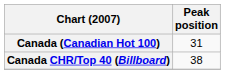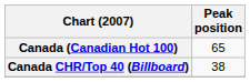 <table class="wikitable sortable plainrowheaders" style="text-align:center;">
 <tr>
 <th scope="col">Chart (2007)</th>
 <th scope="col">Peak<br>position</th>
 </tr>
 <tr>
 <th scope="row">Canada (<a href='#'>Canadian Hot 100</a>)</th>
-<td>31</td>
+<td>65</td>
 </tr>
 <tr>
 <th scope="row">Canada <a href='#'>CHR/Top 40</a> (<em><a href='#'>Billboard</a></em>)</th>
 <td>38</td>
 </tr>
 <tr>
 </tr>
 </table>
